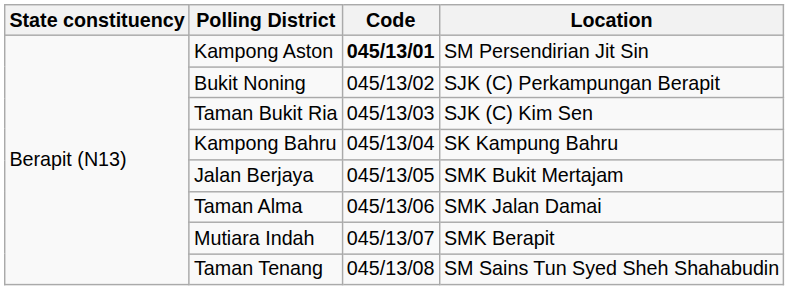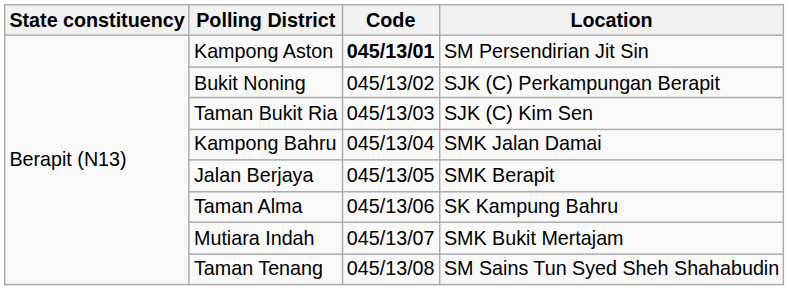 <table class="wikitable sortable mw-collapsible" style="white-space:nowrap;font-size:85%">
 <tr>
 <th>State constituency</th>
 <th>Polling District</th>
 <th>Code</th>
 <th>Location</th>
 </tr>
 <tr>
 <td rowspan="8">Berapit (N13)</td>
 <td>Kampong Aston</td>
 <td><strong>045/13/01</strong></td>
 <td>SM Persendirian Jit Sin</td>
 </tr>
 <tr>
 <td>Bukit Noning</td>
 <td>045/13/02</td>
 <td>SJK (C) Perkampungan Berapit</td>
 </tr>
 <tr>
 <td>Taman Bukit Ria</td>
 <td>045/13/03</td>
 <td>SJK (C) Kim Sen</td>
 </tr>
 <tr>
 <td>Kampong Bahru</td>
 <td>045/13/04</td>
-<td>SK Kampung Bahru</td>
+<td>SMK Jalan Damai</td>
 </tr>
 <tr>
 <td>Jalan Berjaya</td>
 <td>045/13/05</td>
-<td>SMK Bukit Mertajam</td>
+<td>SMK Berapit</td>
 </tr>
 <tr>
 <td>Taman Alma</td>
 <td>045/13/06</td>
-<td>SMK Jalan Damai</td>
+<td>SK Kampung Bahru</td>
 </tr>
 <tr>
 <td>Mutiara Indah</td>
 <td>045/13/07</td>
-<td>SMK Berapit</td>
+<td>SMK Bukit Mertajam</td>
 </tr>
 <tr>
 <td>Taman Tenang</td>
 <td>045/13/08</td>
 <td>SM Sains Tun Syed Sheh Shahabudin</td>
 </tr>
 </table>
